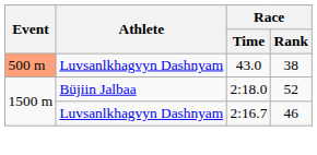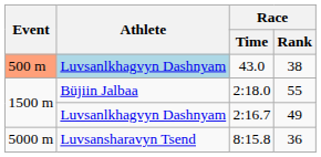 <table class="wikitable" border="1" style="font-size:90%">
 <tr>
 <th rowspan=2>Event</th>
 <th rowspan=2>Athlete</th>
 <th colspan=2>Race</th>
 </tr>
 <tr>
 <th>Time</th>
 <th>Rank</th>
 </tr>
 <tr>
 <td style="background: lightsalmon;">500 m</td>
-<td><a href='#'>Luvsanlkhagvyn Dashnyam</a></td>
+<td style="background: lightblue;"><a href='#'>Luvsanlkhagvyn Dashnyam</a></td>
 <td align=center>43.0</td>
 <td align=center>38</td>
 </tr>
 <tr>
 <td rowspan=2>1500 m</td>
 <td><a href='#'>Büjiin Jalbaa</a></td>
 <td align=center>2:18.0</td>
-<td align=center>52</td>
+<td align=center>55</td>
 </tr>
 <tr>
 <td><a href='#'>Luvsanlkhagvyn Dashnyam</a></td>
 <td align=center>2:16.7</td>
-<td align=center>46</td>
+<td align=center>49</td>
+</tr>
+<tr>
+<td>5000 m</td>
+<td><a href='#'>Luvsansharavyn Tsend</a></td>
+<td align=center>8:15.8</td>
+<td align=center>36</td>
 </tr>
 </table>
